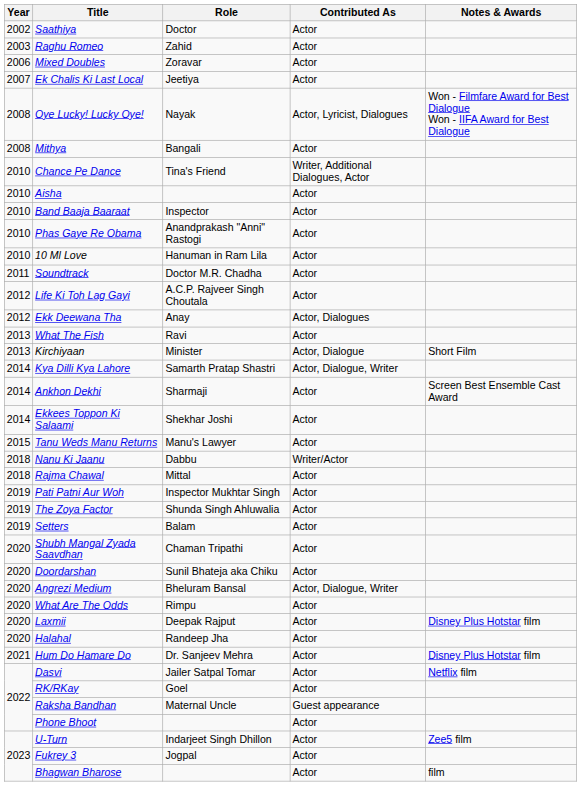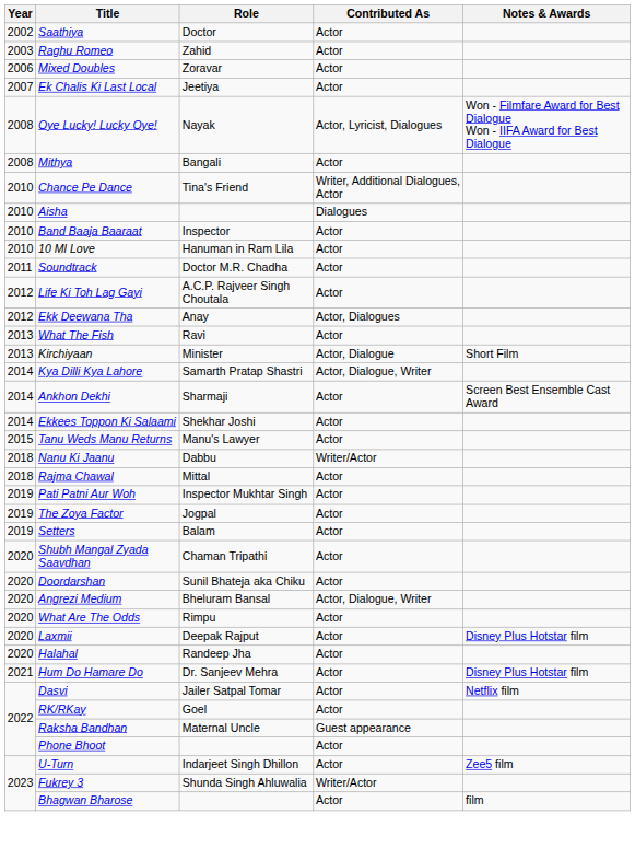 <table class="wikitable sortable">
 <tr>
 <th>Year</th>
 <th>Title</th>
 <th>Role</th>
 <th>Contributed As</th>
 <th>Notes & Awards</th>
 </tr>
 <tr>
 <td>2002</td>
 <td><em><a href='#'>Saathiya</a></em></td>
 <td>Doctor</td>
 <td>Actor</td>
 <td></td>
 </tr>
 <tr>
 <td>2003</td>
 <td><em><a href='#'>Raghu Romeo</a></em></td>
 <td>Zahid</td>
 <td>Actor</td>
 <td></td>
 </tr>
 <tr>
 <td>2006</td>
 <td><em><a href='#'>Mixed Doubles</a></em></td>
 <td>Zoravar</td>
 <td>Actor</td>
 <td></td>
 </tr>
 <tr>
 <td>2007</td>
 <td><em><a href='#'>Ek Chalis Ki Last Local</a></em></td>
 <td>Jeetiya</td>
 <td>Actor</td>
 <td></td>
 </tr>
 <tr>
 <td>2008</td>
 <td><em><a href='#'>Oye Lucky! Lucky Oye!</a></em></td>
 <td>Nayak</td>
 <td>Actor, Lyricist, Dialogues</td>
 <td>Won - <a href='#'>Filmfare Award for Best Dialogue</a><br>Won - <a href='#'>IIFA Award for Best Dialogue</a></td>
 </tr>
 <tr>
 <td>2008</td>
 <td><em><a href='#'>Mithya</a></em></td>
 <td>Bangali</td>
 <td>Actor</td>
 <td></td>
 </tr>
 <tr>
 <td>2010</td>
 <td><em><a href='#'>Chance Pe Dance</a></em></td>
 <td>Tina's Friend</td>
 <td>Writer, Additional Dialogues, Actor</td>
 <td></td>
 </tr>
 <tr>
 <td>2010</td>
 <td><em><a href='#'>Aisha</a></em></td>
 <td></td>
-<td>Actor</td>
+<td>Dialogues</td>
 <td></td>
 </tr>
 <tr>
 <td>2010</td>
 <td><em><a href='#'>Band Baaja Baaraat</a></em></td>
 <td>Inspector</td>
-<td>Actor</td>
-<td></td>
-</tr>
-<tr>
-<td>2010</td>
-<td><em><a href='#'>Phas Gaye Re Obama</a></em></td>
-<td>Anandprakash "Anni" Rastogi</td>
 <td>Actor</td>
 <td></td>
 </tr>
 <tr>
 <td>2010</td>
 <td><em>10 Ml Love</em></td>
 <td>Hanuman in Ram Lila</td>
 <td>Actor</td>
 <td></td>
 </tr>
 <tr>
 <td>2011</td>
 <td><em><a href='#'>Soundtrack</a></em></td>
 <td>Doctor M.R. Chadha</td>
 <td>Actor</td>
 <td></td>
 </tr>
 <tr>
 <td>2012</td>
 <td><em><a href='#'>Life Ki Toh Lag Gayi</a></em></td>
 <td>A.C.P. Rajveer Singh Choutala</td>
 <td>Actor</td>
 <td></td>
 </tr>
 <tr>
 <td>2012</td>
 <td><em><a href='#'>Ekk Deewana Tha</a></em></td>
 <td>Anay</td>
 <td>Actor, Dialogues</td>
 <td></td>
 </tr>
 <tr>
 <td>2013</td>
 <td><em><a href='#'>What The Fish</a></em></td>
 <td>Ravi</td>
 <td>Actor</td>
 <td></td>
 </tr>
 <tr>
 <td>2013</td>
 <td><em>Kirchiyaan</em></td>
 <td>Minister</td>
 <td>Actor, Dialogue</td>
 <td>Short Film</td>
 </tr>
 <tr>
 <td>2014</td>
 <td><em><a href='#'>Kya Dilli Kya Lahore</a></em></td>
 <td>Samarth Pratap Shastri</td>
 <td>Actor, Dialogue, Writer</td>
 <td></td>
 </tr>
 <tr>
 <td>2014</td>
 <td><em><a href='#'>Ankhon Dekhi</a></em></td>
 <td>Sharmaji</td>
 <td>Actor</td>
 <td>Screen Best Ensemble Cast Award</td>
 </tr>
 <tr>
 <td>2014</td>
 <td><em><a href='#'>Ekkees Toppon Ki Salaami</a></em></td>
 <td>Shekhar Joshi</td>
 <td>Actor</td>
 <td></td>
 </tr>
 <tr>
 <td>2015</td>
 <td><em><a href='#'>Tanu Weds Manu Returns</a></em></td>
 <td>Manu's Lawyer</td>
 <td>Actor</td>
 <td></td>
 </tr>
 <tr>
 <td>2018</td>
 <td><em><a href='#'>Nanu Ki Jaanu</a></em></td>
 <td>Dabbu</td>
 <td>Writer/Actor</td>
 <td></td>
 </tr>
 <tr>
 <td>2018</td>
 <td><em><a href='#'>Rajma Chawal</a></em></td>
 <td>Mittal</td>
 <td>Actor</td>
 <td></td>
 </tr>
 <tr>
 <td>2019</td>
 <td><em><a href='#'>Pati Patni Aur Woh</a></em></td>
 <td>Inspector Mukhtar Singh</td>
 <td>Actor</td>
 <td></td>
 </tr>
 <tr>
 <td>2019</td>
 <td><em><a href='#'>The Zoya Factor</a></em></td>
-<td>Shunda Singh Ahluwalia</td>
+<td>Jogpal</td>
 <td>Actor</td>
 <td></td>
 </tr>
 <tr>
 <td>2019</td>
 <td><em><a href='#'>Setters</a></em></td>
 <td>Balam</td>
 <td>Actor</td>
 <td></td>
 </tr>
 <tr>
 <td>2020</td>
 <td><em><a href='#'>Shubh Mangal Zyada Saavdhan</a></em></td>
 <td>Chaman Tripathi</td>
 <td>Actor</td>
 <td></td>
 </tr>
 <tr>
 <td>2020</td>
 <td><em><a href='#'>Doordarshan</a></em></td>
 <td>Sunil Bhateja aka Chiku</td>
 <td>Actor</td>
 <td></td>
 </tr>
 <tr>
 <td>2020</td>
 <td><em><a href='#'>Angrezi Medium</a></em></td>
 <td>Bheluram Bansal</td>
 <td>Actor, Dialogue, Writer</td>
 <td></td>
 </tr>
 <tr>
 <td>2020</td>
 <td><em><a href='#'>What Are The Odds</a></em></td>
 <td>Rimpu</td>
 <td>Actor</td>
 <td></td>
 </tr>
 <tr>
 <td>2020</td>
 <td><em><a href='#'>Laxmii</a></em></td>
 <td>Deepak Rajput</td>
 <td>Actor</td>
 <td><a href='#'>Disney Plus Hotstar</a> film</td>
 </tr>
 <tr>
 <td>2020</td>
 <td><em><a href='#'>Halahal</a></em></td>
 <td>Randeep Jha</td>
 <td>Actor</td>
 <td></td>
 </tr>
 <tr>
 <td>2021</td>
 <td><em><a href='#'>Hum Do Hamare Do</a></em></td>
 <td>Dr. Sanjeev Mehra</td>
 <td>Actor</td>
 <td><a href='#'>Disney Plus Hotstar</a> film</td>
 </tr>
 <tr>
 <td rowspan="4">2022</td>
 <td><em><a href='#'>Dasvi</a></em></td>
 <td>Jailer Satpal Tomar</td>
 <td>Actor</td>
 <td><a href='#'>Netflix</a> film</td>
 </tr>
 <tr>
 <td><em><a href='#'>RK/RKay</a></em></td>
 <td>Goel</td>
 <td>Actor</td>
 <td></td>
 </tr>
 <tr>
 <td><em><a href='#'>Raksha Bandhan</a></em></td>
 <td>Maternal Uncle</td>
 <td>Guest appearance</td>
 <td></td>
 </tr>
 <tr>
 <td><em><a href='#'>Phone Bhoot</a></em></td>
 <td></td>
 <td>Actor</td>
 <td></td>
 </tr>
 <tr>
 <td rowspan="3">2023</td>
 <td><em><a href='#'>U-Turn</a></em></td>
 <td>Indarjeet Singh Dhillon</td>
 <td>Actor</td>
 <td><a href='#'>Zee5</a> film</td>
 </tr>
 <tr>
 <td><em><a href='#'>Fukrey 3</a></em></td>
-<td>Jogpal</td>
-<td>Actor</td>
+<td>Shunda Singh Ahluwalia</td>
+<td>Writer/Actor</td>
 </tr>
 <tr>
 <td><em><a href='#'>Bhagwan Bharose</a></em></td>
 <td></td>
 <td>Actor</td>
 <td>film</td>
 </tr>
 </table>
